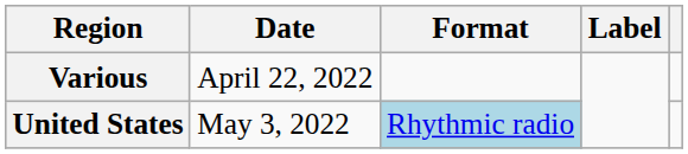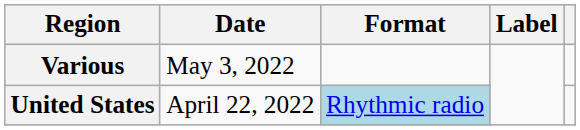 <table class="wikitable plainrowheaders">
 <tr>
 <th scope="col">Region</th>
 <th scope="col">Date</th>
 <th scope="col">Format</th>
 <th scope="col">Label</th>
 <th scope="col"></th>
 </tr>
 <tr>
 <th scope="row">Various</th>
-<td>April 22, 2022</td>
+<td>May 3, 2022</td>
 <td></td>
 <td rowspan="2"></td>
 <td></td>
 </tr>
 <tr>
 <th scope="row">United States</th>
-<td>May 3, 2022</td>
+<td>April 22, 2022</td>
 <td style="background: lightblue;"><a href='#'>Rhythmic radio</a></td>
 <td></td>
 </tr>
 </table>
